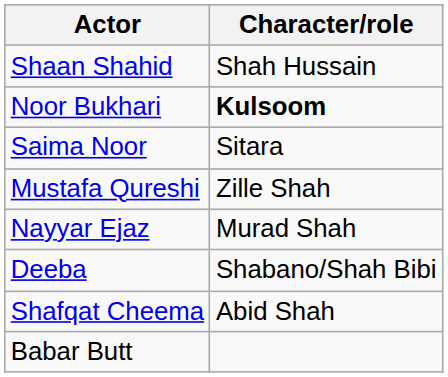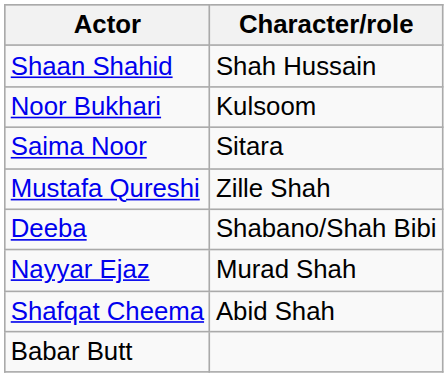 <table class="wikitable">
 <tr style="background:#ccc; text-align:center;">
 <th>Actor</th>
 <th>Character/role</th>
 </tr>
 <tr>
 <td><a href='#'>Shaan Shahid</a></td>
 <td>Shah Hussain</td>
 </tr>
 <tr>
 <td><a href='#'>Noor Bukhari</a></td>
-<td><strong>Kulsoom</strong></td>
+<td>Kulsoom</td>
 </tr>
 <tr>
 <td><a href='#'>Saima Noor</a></td>
 <td>Sitara</td>
 </tr>
 <tr>
 <td><a href='#'>Mustafa Qureshi</a></td>
 <td>Zille Shah</td>
 </tr>
 <tr>
+<td><a href='#'>Deeba</a></td>
+<td>Shabano/Shah Bibi</td>
+</tr>
+<tr>
 <td><a href='#'>Nayyar Ejaz</a></td>
 <td>Murad Shah</td>
-</tr>
-<tr>
-<td><a href='#'>Deeba</a></td>
-<td>Shabano/Shah Bibi</td>
 </tr>
 <tr>
 <td><a href='#'>Shafqat Cheema</a></td>
 <td>Abid Shah</td>
 </tr>
 <tr>
 <td>Babar Butt</td>
 <td></td>
 </tr>
 </table>
